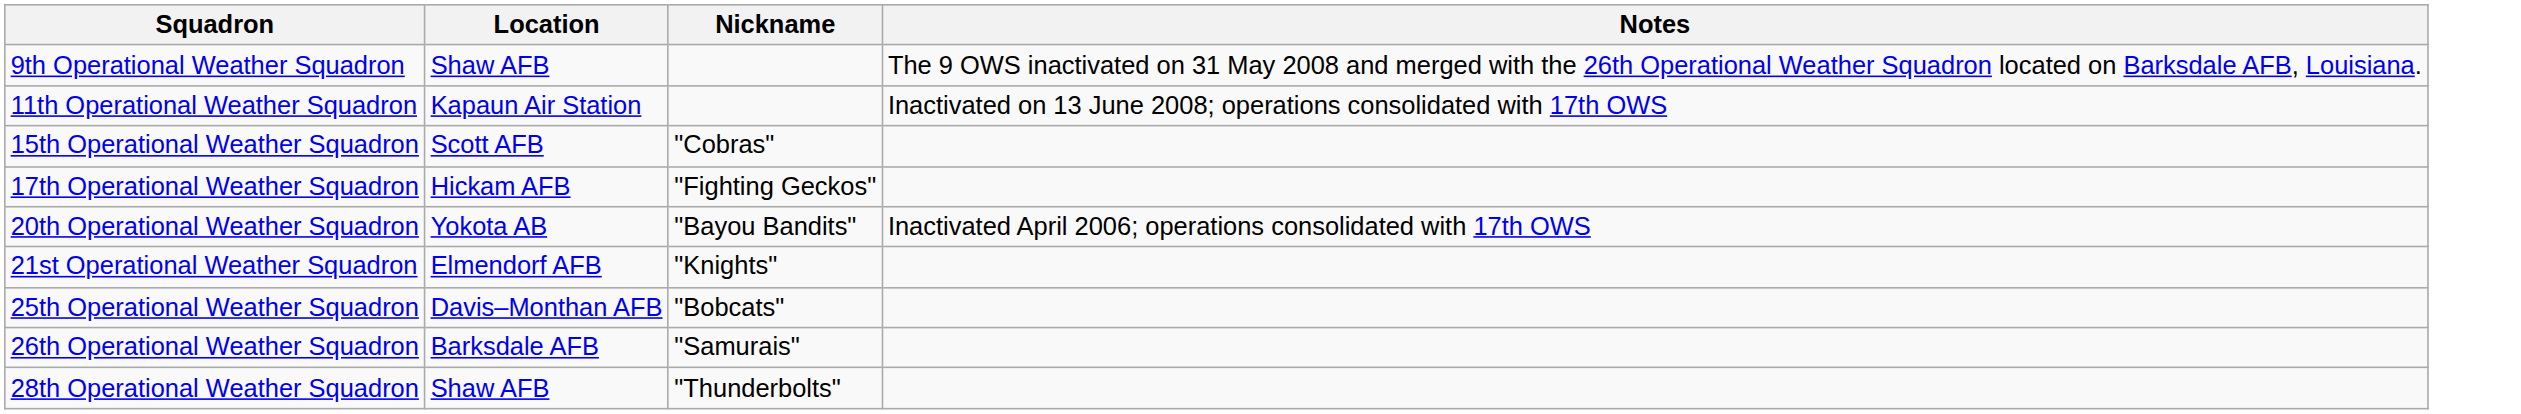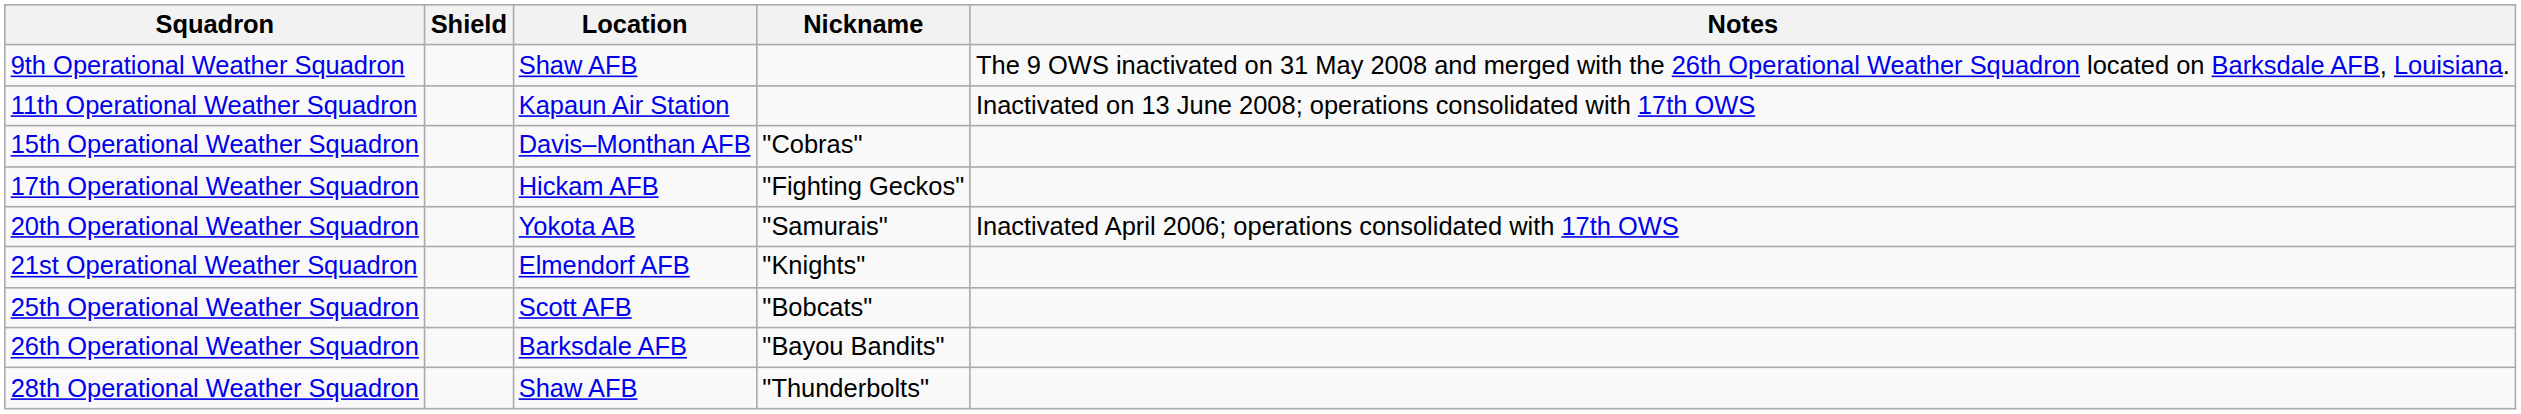 <table class="wikitable">
 <tr>
 <th>Squadron</th>
+<th>Shield</th>
 <th>Location</th>
 <th>Nickname</th>
 <th>Notes</th>
 </tr>
 <tr>
 <td><a href='#'>9th Operational Weather Squadron</a></td>
+<td></td>
 <td><a href='#'>Shaw AFB</a></td>
 <td></td>
 <td>The 9 OWS inactivated on 31 May 2008 and merged with the <a href='#'>26th Operational Weather Squadron</a> located on <a href='#'>Barksdale AFB</a>, <a href='#'>Louisiana</a>.</td>
 </tr>
 <tr>
 <td><a href='#'>11th Operational Weather Squadron</a></td>
+<td></td>
 <td><a href='#'>Kapaun Air Station</a></td>
 <td></td>
 <td>Inactivated on 13 June 2008; operations consolidated with <a href='#'>17th OWS</a></td>
 </tr>
 <tr>
 <td><a href='#'>15th Operational Weather Squadron</a></td>
-<td><a href='#'>Scott AFB</a></td>
+<td></td>
+<td><a href='#'>Davis–Monthan AFB</a></td>
 <td>"Cobras"</td>
 <td></td>
 </tr>
 <tr>
 <td><a href='#'>17th Operational Weather Squadron</a></td>
+<td></td>
 <td><a href='#'>Hickam AFB</a></td>
 <td>"Fighting Geckos"</td>
 <td></td>
 </tr>
 <tr>
 <td><a href='#'>20th Operational Weather Squadron</a></td>
+<td></td>
 <td><a href='#'>Yokota AB</a></td>
-<td>"Bayou Bandits"</td>
+<td>"Samurais"</td>
 <td>Inactivated April 2006; operations consolidated with <a href='#'>17th OWS</a></td>
 </tr>
 <tr>
 <td><a href='#'>21st Operational Weather Squadron</a></td>
+<td></td>
 <td><a href='#'>Elmendorf AFB</a></td>
 <td>"Knights"</td>
 <td></td>
 </tr>
 <tr>
 <td><a href='#'>25th Operational Weather Squadron</a></td>
-<td><a href='#'>Davis–Monthan AFB</a></td>
+<td></td>
+<td><a href='#'>Scott AFB</a></td>
 <td>"Bobcats"</td>
 <td></td>
 </tr>
 <tr>
 <td><a href='#'>26th Operational Weather Squadron</a></td>
+<td></td>
 <td><a href='#'>Barksdale AFB</a></td>
-<td>"Samurais"</td>
+<td>"Bayou Bandits"</td>
 <td></td>
 </tr>
 <tr>
 <td><a href='#'>28th Operational Weather Squadron</a></td>
+<td></td>
 <td><a href='#'>Shaw AFB</a></td>
 <td>"Thunderbolts"</td>
 <td></td>
 </tr>
 </table>
